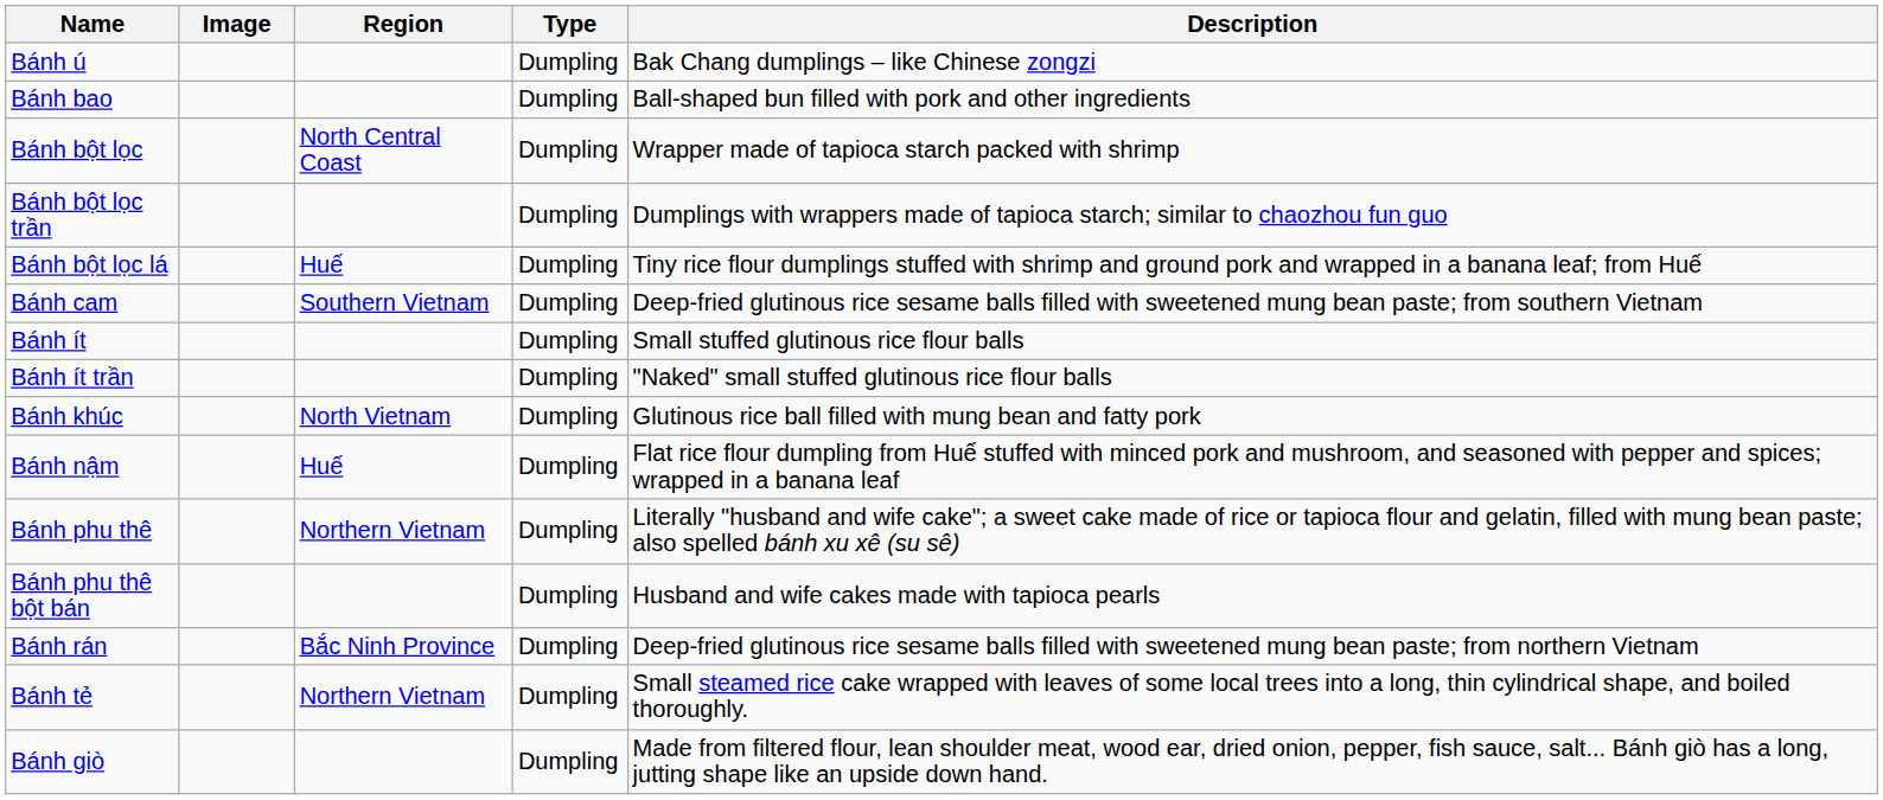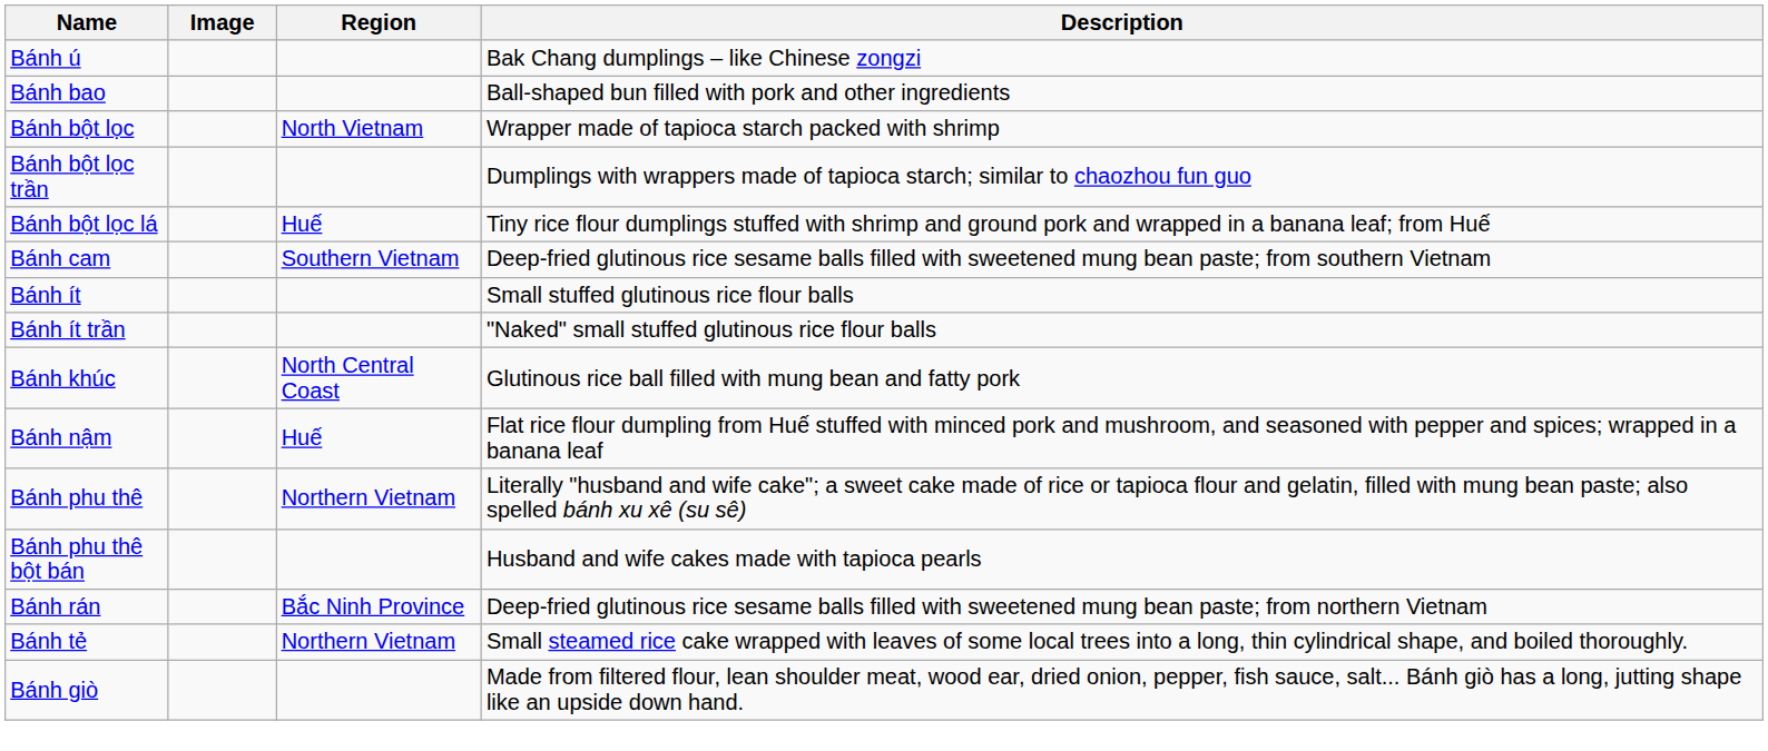 <table class="wikitable sortable sticky-header" width="100%">
 <tr>
 <th style="width:110px;">Name</th>
 <th style="width:70px;">Image</th>
 <th style="width:140px;">Region</th>
-<th style="width:70px;">Type</th>
 <th>Description</th>
 </tr>
 <tr>
 <td><a href='#'>Bánh ú</a></td>
 <td></td>
 <td></td>
-<td>Dumpling</td>
 <td>Bak Chang dumplings – like Chinese <a href='#'>zongzi</a></td>
 </tr>
 <tr>
 <td><a href='#'>Bánh bao</a></td>
 <td></td>
 <td></td>
-<td>Dumpling</td>
 <td>Ball-shaped bun filled with pork and other ingredients</td>
 </tr>
 <tr>
 <td><a href='#'>Bánh bột lọc</a></td>
 <td></td>
-<td><a href='#'>North Central Coast</a></td>
-<td>Dumpling</td>
+<td><a href='#'>North Vietnam</a></td>
 <td>Wrapper made of tapioca starch packed with shrimp</td>
 </tr>
 <tr>
 <td><a href='#'>Bánh bột lọc trần</a></td>
 <td></td>
 <td></td>
-<td>Dumpling</td>
 <td>Dumplings with wrappers made of tapioca starch; similar to <a href='#'>chaozhou fun guo</a></td>
 </tr>
 <tr>
 <td><a href='#'>Bánh bột lọc lá</a></td>
 <td></td>
 <td><a href='#'>Huế</a></td>
-<td>Dumpling</td>
 <td>Tiny rice flour dumplings stuffed with shrimp and ground pork and wrapped in a banana leaf; from Huế</td>
 </tr>
 <tr>
 <td><a href='#'>Bánh cam</a></td>
 <td></td>
 <td><a href='#'>Southern Vietnam</a></td>
-<td>Dumpling</td>
 <td>Deep-fried glutinous rice sesame balls filled with sweetened mung bean paste; from southern Vietnam</td>
 </tr>
 <tr>
 <td><a href='#'>Bánh ít</a></td>
 <td></td>
 <td></td>
-<td>Dumpling</td>
 <td>Small stuffed glutinous rice flour balls</td>
 </tr>
 <tr>
 <td><a href='#'>Bánh ít trần</a></td>
 <td></td>
 <td></td>
-<td>Dumpling</td>
 <td>"Naked" small stuffed glutinous rice flour balls</td>
 </tr>
 <tr>
 <td><a href='#'>Bánh khúc</a></td>
 <td></td>
-<td><a href='#'>North Vietnam</a></td>
-<td>Dumpling</td>
+<td><a href='#'>North Central Coast</a></td>
 <td>Glutinous rice ball filled with mung bean and fatty pork</td>
 </tr>
 <tr>
 <td><a href='#'>Bánh nậm</a></td>
 <td></td>
 <td><a href='#'>Huế</a></td>
-<td>Dumpling</td>
 <td>Flat rice flour dumpling from Huế stuffed with minced pork and mushroom, and seasoned with pepper and spices; wrapped in a banana leaf</td>
 </tr>
 <tr>
 <td><a href='#'>Bánh phu thê</a></td>
 <td></td>
 <td><a href='#'>Northern Vietnam</a></td>
-<td>Dumpling</td>
 <td>Literally "husband and wife cake"; a sweet cake made of rice or tapioca flour and gelatin, filled with mung bean paste; also spelled <em>bánh xu xê (su sê)</em></td>
 </tr>
 <tr>
 <td><a href='#'>Bánh phu thê bột bán</a></td>
 <td></td>
 <td></td>
-<td>Dumpling</td>
 <td>Husband and wife cakes made with tapioca pearls</td>
 </tr>
 <tr>
 <td><a href='#'>Bánh rán</a></td>
 <td></td>
 <td><a href='#'>Bắc Ninh Province</a></td>
-<td>Dumpling</td>
 <td>Deep-fried glutinous rice sesame balls filled with sweetened mung bean paste; from northern Vietnam</td>
 </tr>
 <tr>
 <td><a href='#'>Bánh tẻ</a></td>
 <td></td>
 <td><a href='#'>Northern Vietnam</a></td>
-<td>Dumpling</td>
 <td>Small <a href='#'>steamed rice</a> cake wrapped with leaves of some local trees into a long, thin cylindrical shape, and boiled thoroughly.</td>
 </tr>
 <tr>
 <td><a href='#'>Bánh giò</a></td>
 <td></td>
 <td></td>
-<td>Dumpling</td>
 <td>Made from filtered flour, lean shoulder meat, wood ear, dried onion, pepper, fish sauce, salt... Bánh giò has a long, jutting shape like an upside down hand.</td>
 </tr>
 </table>
